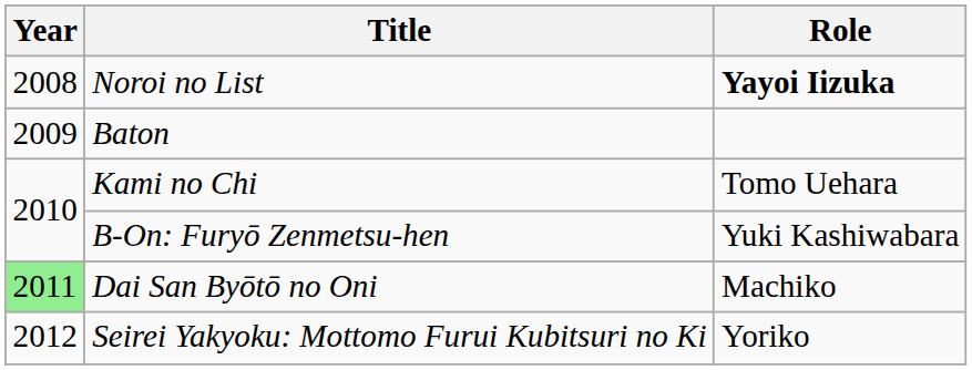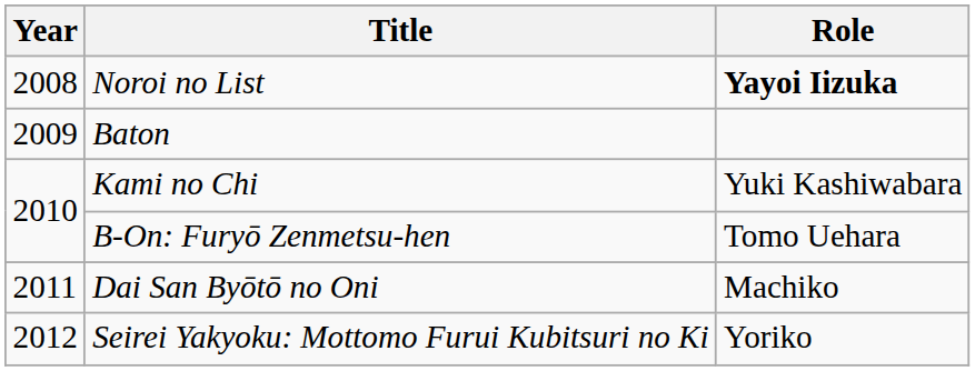 <table class="wikitable">
 <tr>
 <th>Year</th>
 <th>Title</th>
 <th>Role</th>
 </tr>
 <tr>
 <td>2008</td>
 <td><em>Noroi no List</em></td>
 <td><strong>Yayoi Iizuka</strong></td>
 </tr>
 <tr>
 <td>2009</td>
 <td><em>Baton</em></td>
 <td></td>
 </tr>
 <tr>
 <td rowspan="2">2010</td>
 <td><em>Kami no Chi</em></td>
+<td>Yuki Kashiwabara</td>
+</tr>
+<tr>
+<td><em>B-On: Furyō Zenmetsu-hen</em></td>
 <td>Tomo Uehara</td>
 </tr>
 <tr>
-<td><em>B-On: Furyō Zenmetsu-hen</em></td>
-<td>Yuki Kashiwabara</td>
-</tr>
-<tr>
-<td style="background: lightgreen;">2011</td>
+<td>2011</td>
 <td><em>Dai San Byōtō no Oni</em></td>
 <td>Machiko</td>
 </tr>
 <tr>
 <td>2012</td>
 <td><em>Seirei Yakyoku: Mottomo Furui Kubitsuri no Ki</em></td>
 <td>Yoriko</td>
 </tr>
 </table>
